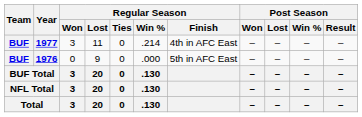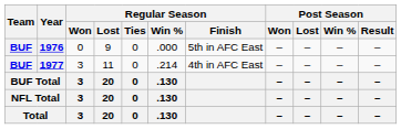 <table class="wikitable" style="font-size: 95%; text-align:center;">
 <tr>
 <th rowspan="2">Team</th>
 <th rowspan="2">Year</th>
 <th colspan="5">Regular Season</th>
 <th colspan="4">Post Season</th>
 </tr>
 <tr>
 <th>Won</th>
 <th>Lost</th>
 <th>Ties</th>
 <th>Win %</th>
 <th>Finish</th>
 <th>Won</th>
 <th>Lost</th>
 <th>Win %</th>
 <th>Result</th>
 </tr>
 <tr>
 <th><a href='#'>BUF</a></th>
-<th><a href='#'>1977</a></th>
-<td>3</td>
-<td>11</td>
+<th><a href='#'>1976</a></th>
 <td>0</td>
-<td>.214</td>
-<td>4th in AFC East</td>
+<td>9</td>
+<td>0</td>
+<td>.000</td>
+<td>5th in AFC East</td>
 <td>–</td>
 <td>–</td>
 <td>–</td>
 <td>–</td>
 </tr>
 <tr>
 <th><a href='#'>BUF</a></th>
-<th><a href='#'>1976</a></th>
+<th><a href='#'>1977</a></th>
+<td>3</td>
+<td>11</td>
 <td>0</td>
-<td>9</td>
-<td>0</td>
-<td>.000</td>
-<td>5th in AFC East</td>
+<td>.214</td>
+<td>4th in AFC East</td>
 <td>–</td>
 <td>–</td>
 <td>–</td>
 <td>–</td>
 </tr>
 <tr>
 <th colspan="2">BUF Total</th>
 <th>3</th>
 <th>20</th>
 <th>0</th>
 <th>.130</th>
 <th></th>
 <th>–</th>
 <th>–</th>
 <th>–</th>
 <th>–</th>
 </tr>
 <tr>
 <th colspan="2">NFL Total</th>
 <th>3</th>
 <th>20</th>
 <th>0</th>
 <th>.130</th>
 <th></th>
 <th>–</th>
 <th>–</th>
 <th>–</th>
 <th>–</th>
 </tr>
 <tr>
 <th colspan="2">Total</th>
 <th>3</th>
 <th>20</th>
 <th>0</th>
 <th>.130</th>
 <th></th>
 <th>–</th>
 <th>–</th>
 <th>–</th>
 <th>–</th>
 </tr>
 </table>
